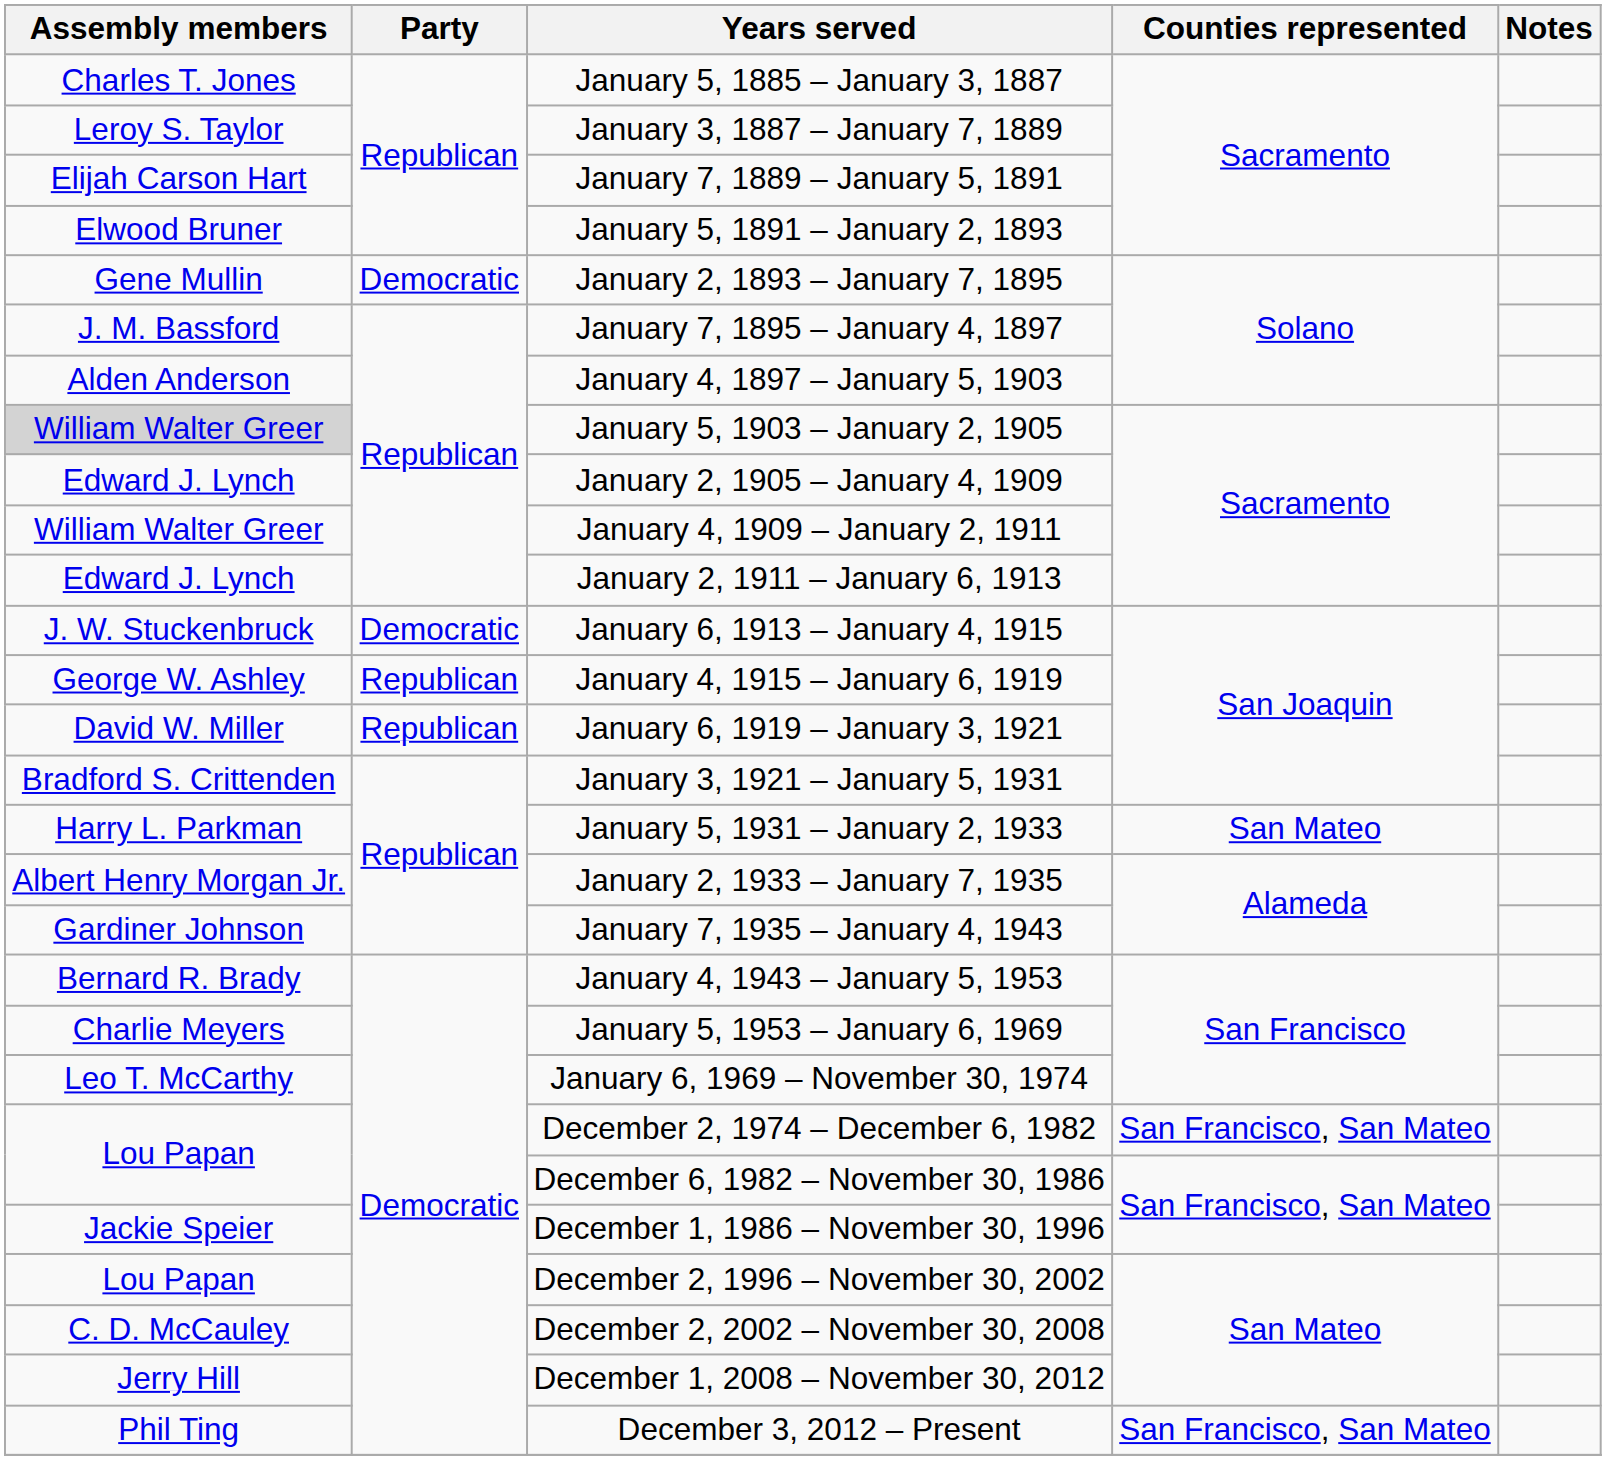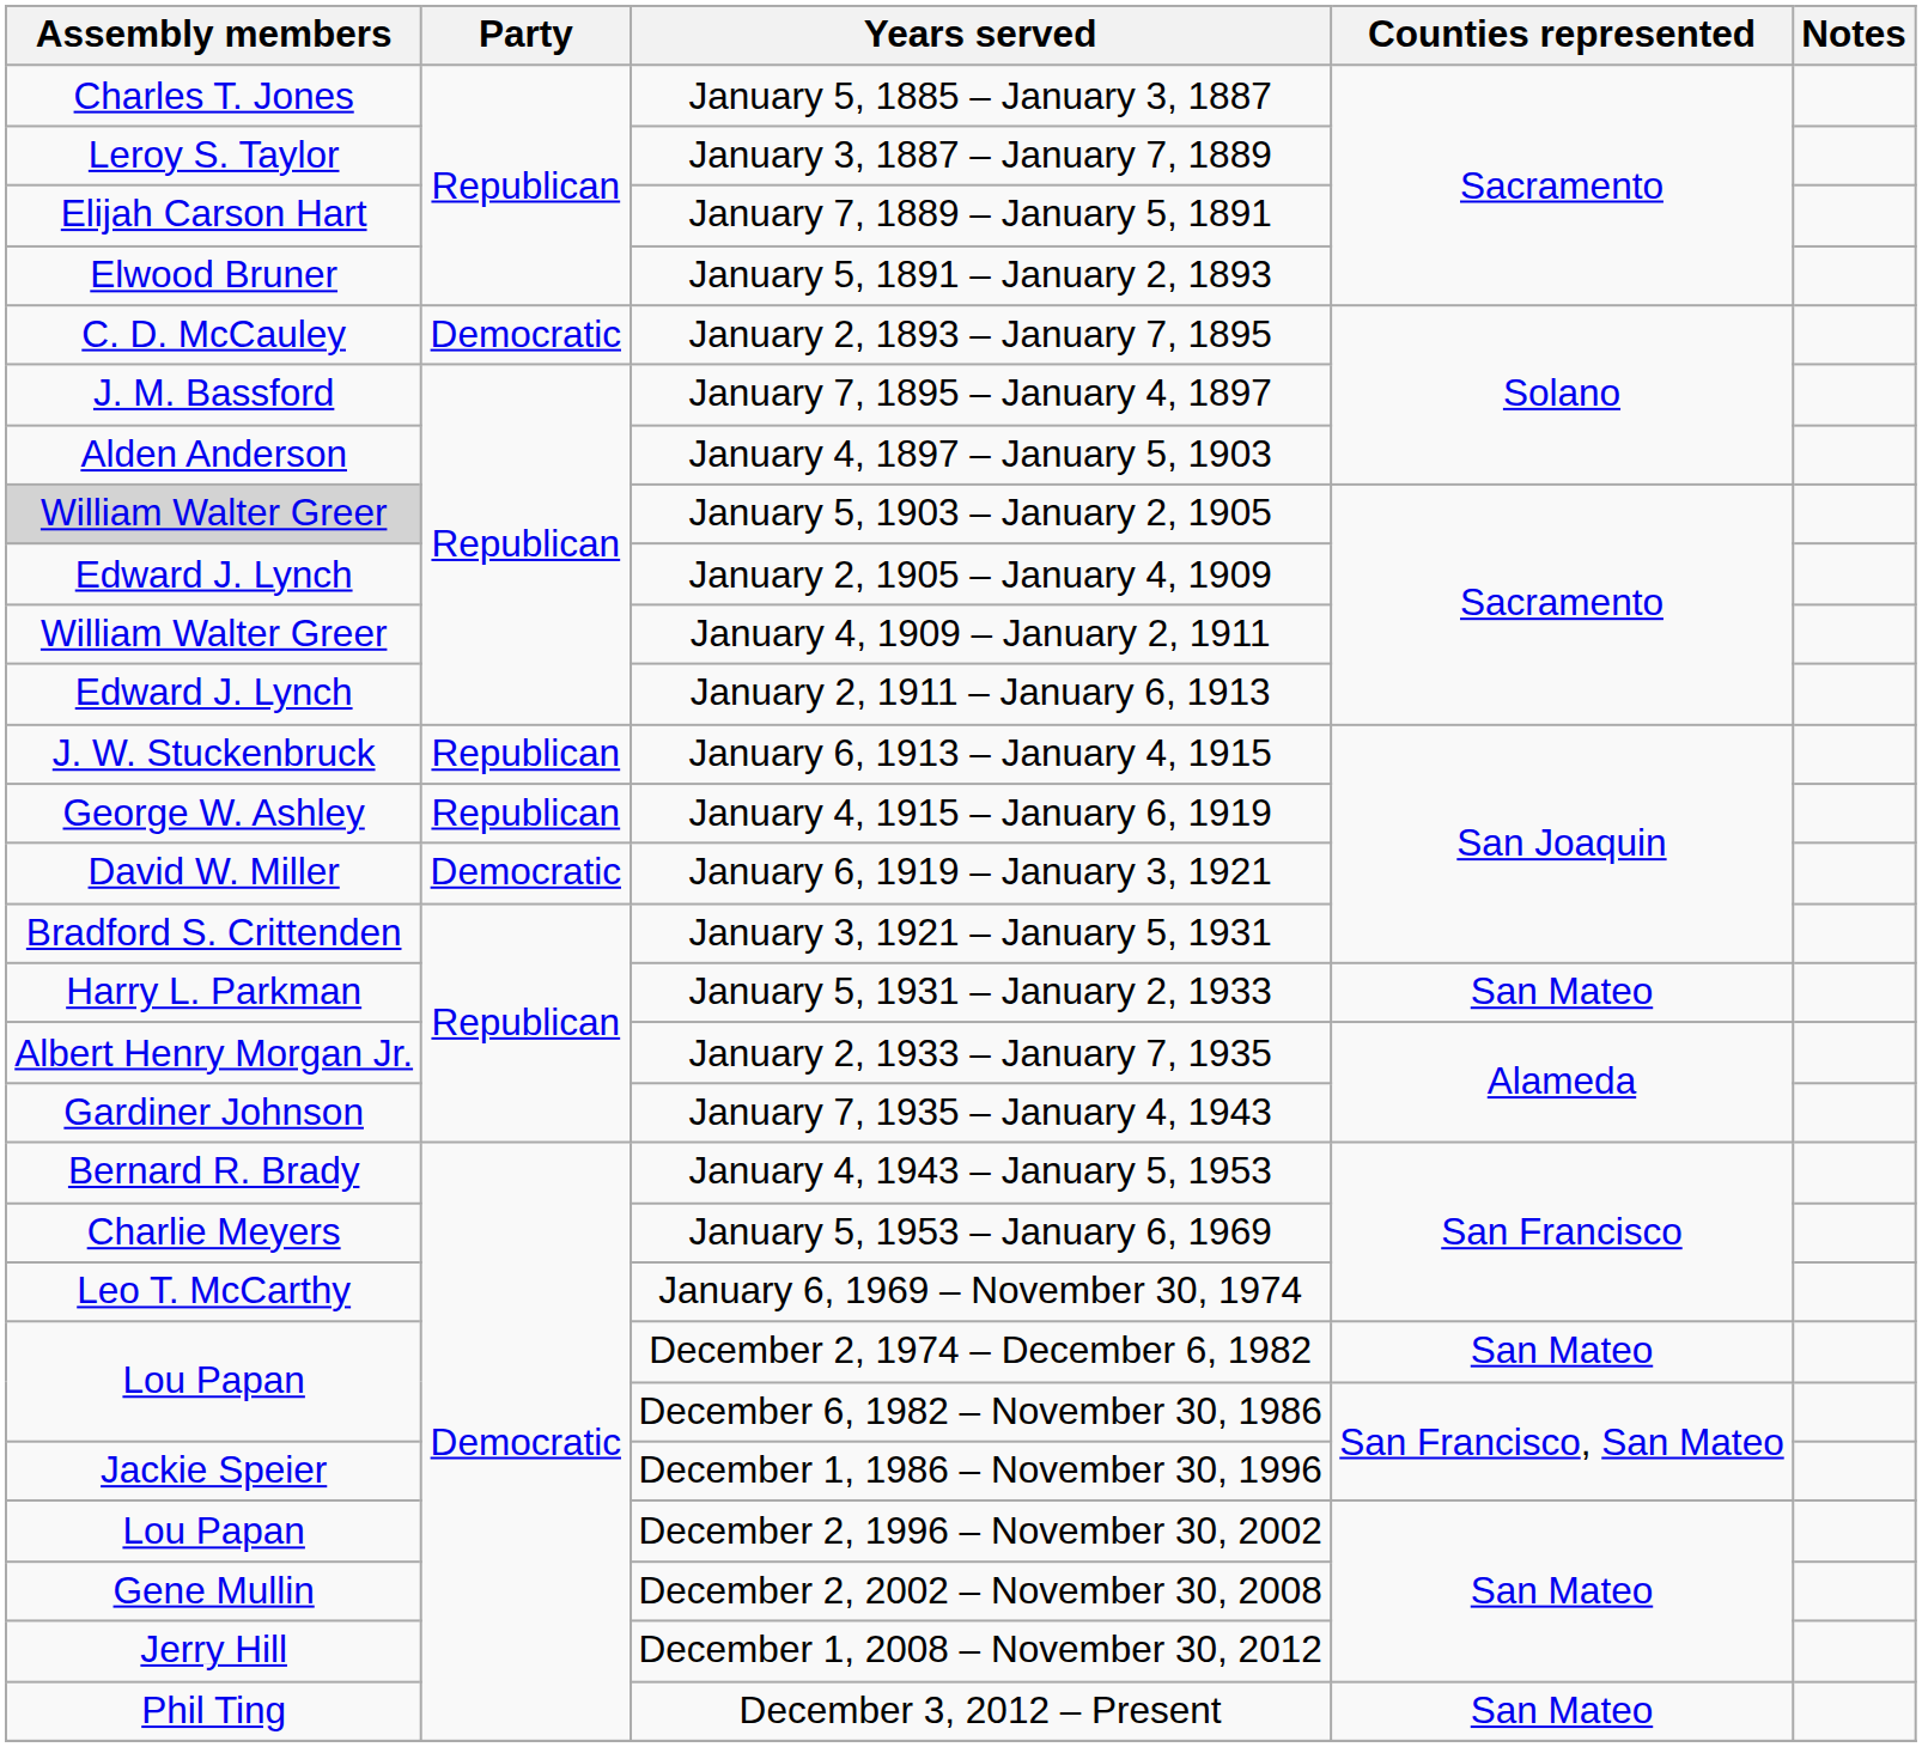 <table class=wikitable style="text-align:center">
 <tr>
 <th>Assembly members</th>
 <th>Party</th>
 <th>Years served</th>
 <th>Counties represented</th>
 <th>Notes</th>
 </tr>
 <tr>
 <td><a href='#'>Charles T. Jones</a></td>
 <td rowspan=4 ><a href='#'>Republican</a></td>
 <td>January 5, 1885 – January 3, 1887</td>
 <td rowspan=4><a href='#'>Sacramento</a></td>
 <td></td>
 </tr>
 <tr>
 <td><a href='#'>Leroy S. Taylor</a></td>
 <td>January 3, 1887 – January 7, 1889</td>
 <td></td>
 </tr>
 <tr>
 <td><a href='#'>Elijah Carson Hart</a></td>
 <td>January 7, 1889 – January 5, 1891</td>
 <td></td>
 </tr>
 <tr>
 <td><a href='#'>Elwood Bruner</a></td>
 <td>January 5, 1891 – January 2, 1893</td>
 <td></td>
 </tr>
 <tr>
-<td><a href='#'>Gene Mullin</a></td>
+<td><a href='#'>C. D. McCauley</a></td>
 <td><a href='#'>Democratic</a></td>
 <td>January 2, 1893 – January 7, 1895</td>
 <td rowspan=3><a href='#'>Solano</a></td>
 <td></td>
 </tr>
 <tr>
 <td><a href='#'>J. M. Bassford</a></td>
 <td rowspan=6 ><a href='#'>Republican</a></td>
 <td>January 7, 1895 – January 4, 1897</td>
 <td></td>
 </tr>
 <tr>
 <td><a href='#'>Alden Anderson</a></td>
 <td>January 4, 1897 – January 5, 1903</td>
 <td></td>
 </tr>
 <tr>
 <td style="background: lightgrey;"><a href='#'>William Walter Greer</a></td>
 <td>January 5, 1903 – January 2, 1905</td>
 <td rowspan=4><a href='#'>Sacramento</a></td>
 <td></td>
 </tr>
 <tr>
 <td><a href='#'>Edward J. Lynch</a></td>
 <td>January 2, 1905 – January 4, 1909</td>
 <td></td>
 </tr>
 <tr>
 <td><a href='#'>William Walter Greer</a></td>
 <td>January 4, 1909 – January 2, 1911</td>
 <td></td>
 </tr>
 <tr>
 <td><a href='#'>Edward J. Lynch</a></td>
 <td>January 2, 1911 – January 6, 1913</td>
 <td></td>
 </tr>
 <tr>
 <td><a href='#'>J. W. Stuckenbruck</a></td>
-<td><a href='#'>Democratic</a></td>
+<td><a href='#'>Republican</a></td>
 <td>January 6, 1913 – January 4, 1915</td>
 <td rowspan=4><a href='#'>San Joaquin</a></td>
 <td></td>
 </tr>
 <tr>
 <td><a href='#'>George W. Ashley</a></td>
 <td><a href='#'>Republican</a></td>
 <td>January 4, 1915 – January 6, 1919</td>
 <td></td>
 </tr>
 <tr>
 <td><a href='#'>David W. Miller</a></td>
-<td><a href='#'>Republican</a></td>
+<td><a href='#'>Democratic</a></td>
 <td>January 6, 1919 – January 3, 1921</td>
 <td></td>
 </tr>
 <tr>
 <td><a href='#'>Bradford S. Crittenden</a></td>
 <td rowspan=4 ><a href='#'>Republican</a></td>
 <td>January 3, 1921 – January 5, 1931</td>
 <td></td>
 </tr>
 <tr>
 <td><a href='#'>Harry L. Parkman</a></td>
 <td>January 5, 1931 – January 2, 1933</td>
 <td><a href='#'>San Mateo</a></td>
 <td></td>
 </tr>
 <tr>
 <td><a href='#'>Albert Henry Morgan Jr.</a></td>
 <td>January 2, 1933 – January 7, 1935</td>
 <td rowspan=2><a href='#'>Alameda</a></td>
 <td></td>
 </tr>
 <tr>
 <td><a href='#'>Gardiner Johnson</a></td>
 <td>January 7, 1935 – January 4, 1943</td>
 <td></td>
 </tr>
 <tr>
 <td><a href='#'>Bernard R. Brady</a></td>
 <td rowspan=10 ><a href='#'>Democratic</a></td>
 <td>January 4, 1943 – January 5, 1953</td>
 <td rowspan=3><a href='#'>San Francisco</a></td>
 <td></td>
 </tr>
 <tr>
 <td><a href='#'>Charlie Meyers</a></td>
 <td>January 5, 1953 – January 6, 1969</td>
 <td></td>
 </tr>
 <tr>
 <td><a href='#'>Leo T. McCarthy</a></td>
 <td>January 6, 1969 – November 30, 1974</td>
 <td></td>
 </tr>
 <tr>
 <td rowspan=2><a href='#'>Lou Papan</a></td>
 <td>December 2, 1974 – December 6, 1982</td>
-<td><a href='#'>San Francisco</a>, <a href='#'>San Mateo</a></td>
+<td><a href='#'>San Mateo</a></td>
 <td></td>
 </tr>
 <tr>
 <td>December 6, 1982 – November 30, 1986</td>
 <td rowspan=2><a href='#'>San Francisco</a>, <a href='#'>San Mateo</a></td>
 <td></td>
 </tr>
 <tr>
 <td><a href='#'>Jackie Speier</a></td>
 <td>December 1, 1986 – November 30, 1996</td>
 <td></td>
 </tr>
 <tr>
 <td><a href='#'>Lou Papan</a></td>
 <td>December 2, 1996 – November 30, 2002</td>
 <td rowspan=3><a href='#'>San Mateo</a></td>
 <td></td>
 </tr>
 <tr>
-<td><a href='#'>C. D. McCauley</a></td>
+<td><a href='#'>Gene Mullin</a></td>
 <td>December 2, 2002 – November 30, 2008</td>
 <td></td>
 </tr>
 <tr>
 <td><a href='#'>Jerry Hill</a></td>
 <td>December 1, 2008 – November 30, 2012</td>
 <td></td>
 </tr>
 <tr>
 <td><a href='#'>Phil Ting</a></td>
 <td>December 3, 2012 – Present</td>
-<td><a href='#'>San Francisco</a>, <a href='#'>San Mateo</a></td>
+<td><a href='#'>San Mateo</a></td>
 <td></td>
 </tr>
 <tr>
 </tr>
 </table>
